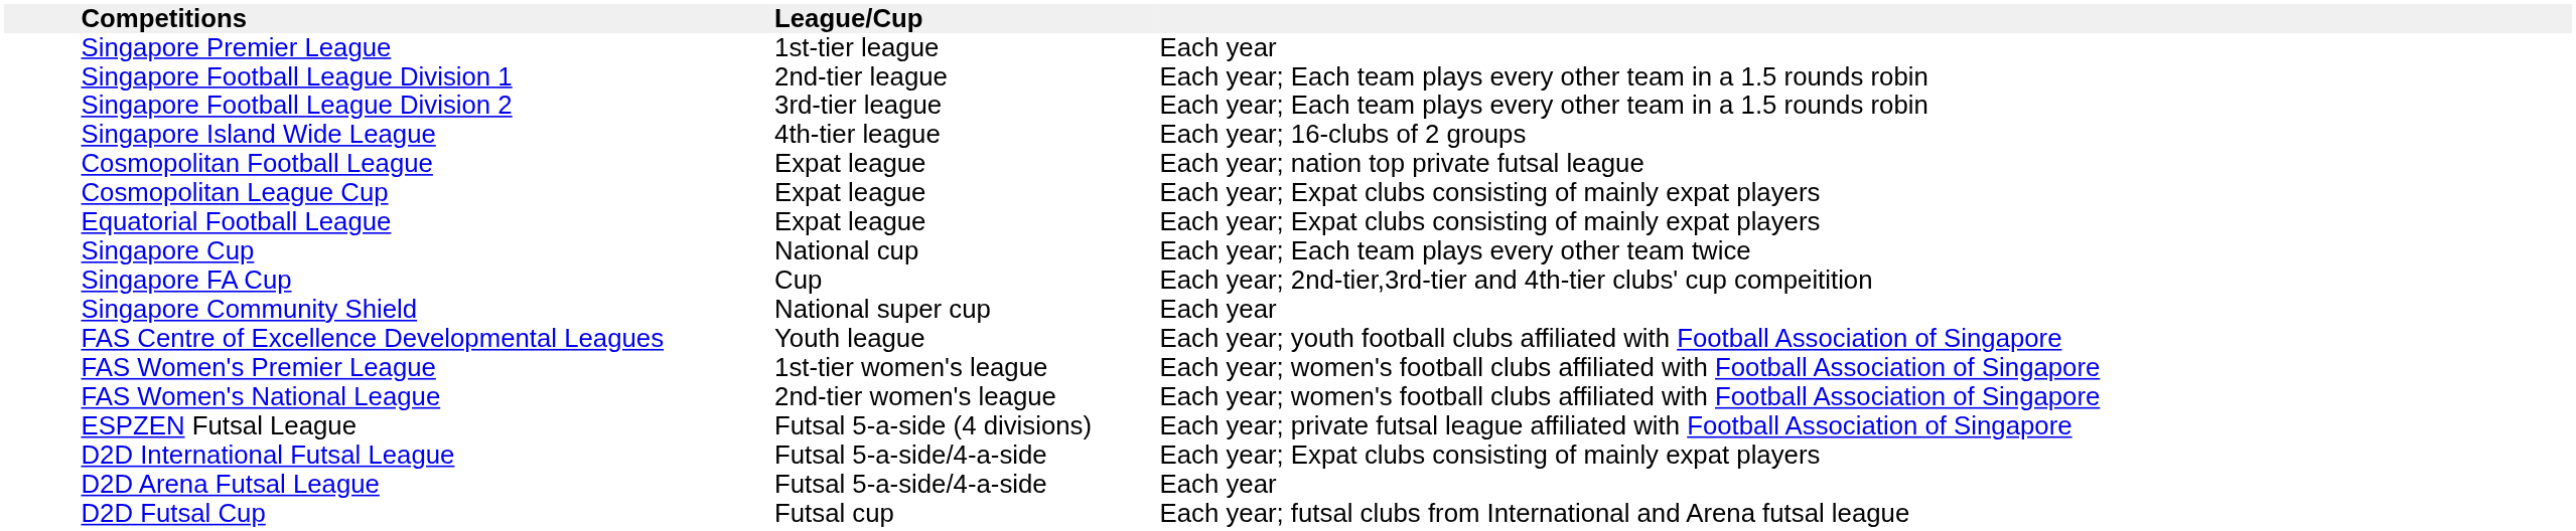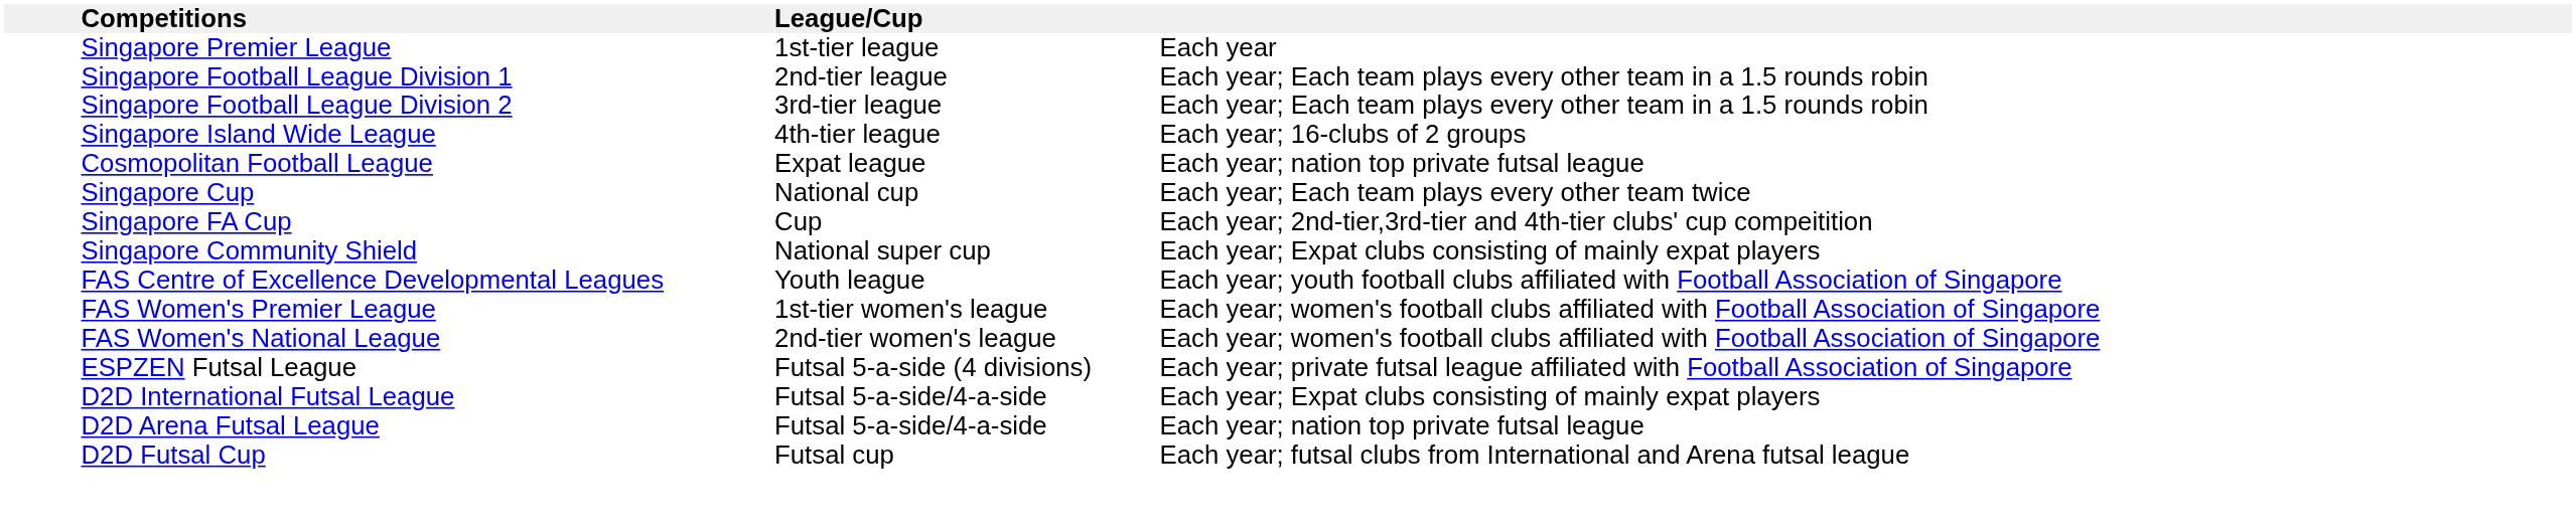 <table width="100%" cellspacing="0" cellpadding="0">
 <tr bgcolor="F0F0F0">
 <th width="3%" align="left"></th>
 <th width="27%" align="left">Competitions</th>
 <th width="15%" align="left">League/Cup</th>
 <th width="55%" align="left"></th>
 </tr>
 <tr>
 <td></td>
 <td><a href='#'>Singapore Premier League</a></td>
 <td>1st-tier league</td>
 <td>Each year</td>
 </tr>
 <tr>
 <td></td>
 <td><a href='#'>Singapore Football League Division 1</a></td>
 <td>2nd-tier league</td>
 <td>Each year; Each team plays every other team in a 1.5 rounds robin</td>
 </tr>
 <tr>
 <td></td>
 <td><a href='#'>Singapore Football League Division 2</a></td>
 <td>3rd-tier league</td>
 <td>Each year; Each team plays every other team in a 1.5 rounds robin</td>
 </tr>
 <tr>
 <td></td>
 <td><a href='#'>Singapore Island Wide League</a></td>
 <td>4th-tier league</td>
 <td>Each year; 16-clubs of 2 groups</td>
 </tr>
 <tr>
 <td></td>
 <td><a href='#'>Cosmopolitan Football League</a></td>
 <td>Expat league</td>
 <td>Each year; nation top private futsal league</td>
 </tr>
 <tr>
 <td></td>
-<td><a href='#'>Cosmopolitan League Cup</a></td>
-<td>Expat league</td>
-<td>Each year; Expat clubs consisting of mainly expat players</td>
-</tr>
-<tr>
-<td></td>
-<td><a href='#'>Equatorial Football League</a></td>
-<td>Expat league</td>
-<td>Each year; Expat clubs consisting of mainly expat players</td>
-</tr>
-<tr>
-<td></td>
 <td><a href='#'>Singapore Cup</a></td>
 <td>National cup</td>
 <td>Each year; Each team plays every other team twice</td>
 </tr>
 <tr>
 <td></td>
 <td><a href='#'>Singapore FA Cup</a></td>
 <td>Cup</td>
 <td>Each year; 2nd-tier,3rd-tier and 4th-tier clubs' cup compeitition</td>
 </tr>
 <tr>
 <td></td>
 <td><a href='#'>Singapore Community Shield</a></td>
 <td>National super cup</td>
-<td>Each year</td>
+<td>Each year; Expat clubs consisting of mainly expat players</td>
 </tr>
 <tr>
 <td></td>
 <td><a href='#'>FAS Centre of Excellence Developmental Leagues</a></td>
 <td>Youth league</td>
 <td>Each year; youth football clubs affiliated with <a href='#'>Football Association of Singapore</a></td>
 </tr>
 <tr>
 <td></td>
 <td><a href='#'>FAS Women's Premier League</a></td>
 <td>1st-tier women's league</td>
 <td>Each year; women's football clubs affiliated with <a href='#'>Football Association of Singapore</a></td>
 </tr>
 <tr>
 <td></td>
 <td><a href='#'>FAS Women's National League</a></td>
 <td>2nd-tier women's league</td>
 <td>Each year; women's football clubs affiliated with <a href='#'>Football Association of Singapore</a></td>
 </tr>
 <tr>
 <td></td>
 <td><a href='#'>ESPZEN</a> Futsal League</td>
 <td>Futsal 5-a-side (4 divisions)</td>
 <td>Each year; private futsal league affiliated with <a href='#'>Football Association of Singapore</a></td>
 </tr>
 <tr>
 <td></td>
 <td><a href='#'>D2D International Futsal League</a></td>
 <td>Futsal 5-a-side/4-a-side</td>
 <td>Each year; Expat clubs consisting of mainly expat players</td>
 </tr>
 <tr>
 <td></td>
 <td><a href='#'>D2D Arena Futsal League</a></td>
 <td>Futsal 5-a-side/4-a-side</td>
-<td>Each year</td>
+<td>Each year; nation top private futsal league</td>
 </tr>
 <tr>
 <td></td>
 <td><a href='#'>D2D Futsal Cup</a></td>
 <td>Futsal cup</td>
 <td>Each year; futsal clubs from International and Arena futsal league</td>
 </tr>
 </table>
